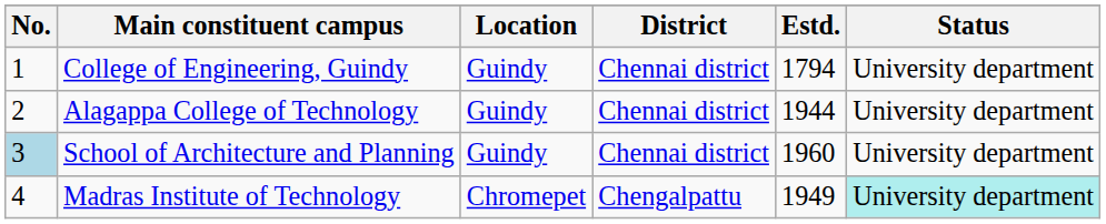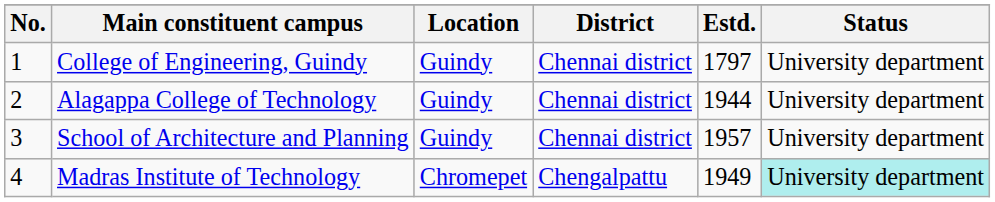 <table class="wikitable sortable">
 <tr>
 </tr>
 <tr>
 <th>No.</th>
 <th>Main constituent campus</th>
 <th>Location</th>
 <th>District</th>
 <th>Estd.</th>
 <th>Status</th>
 </tr>
 <tr>
 <td>1</td>
 <td><a href='#'>College of Engineering, Guindy</a></td>
 <td><a href='#'>Guindy</a></td>
 <td><a href='#'>Chennai district</a></td>
-<td>1794</td>
+<td>1797</td>
 <td>University department</td>
 </tr>
 <tr>
 <td>2</td>
 <td><a href='#'>Alagappa College of Technology</a></td>
 <td><a href='#'>Guindy</a></td>
 <td><a href='#'>Chennai district</a></td>
 <td>1944</td>
 <td>University department</td>
 </tr>
 <tr>
-<td style="background: lightblue;">3</td>
+<td>3</td>
 <td><a href='#'>School of Architecture and Planning</a></td>
 <td><a href='#'>Guindy</a></td>
 <td><a href='#'>Chennai district</a></td>
-<td>1960</td>
+<td>1957</td>
 <td>University department</td>
 </tr>
 <tr>
 <td>4</td>
 <td><a href='#'>Madras Institute of Technology</a></td>
 <td><a href='#'>Chromepet</a></td>
 <td><a href='#'>Chengalpattu</a></td>
 <td>1949</td>
 <td style="background: paleturquoise;">University department</td>
 </tr>
 </table>
